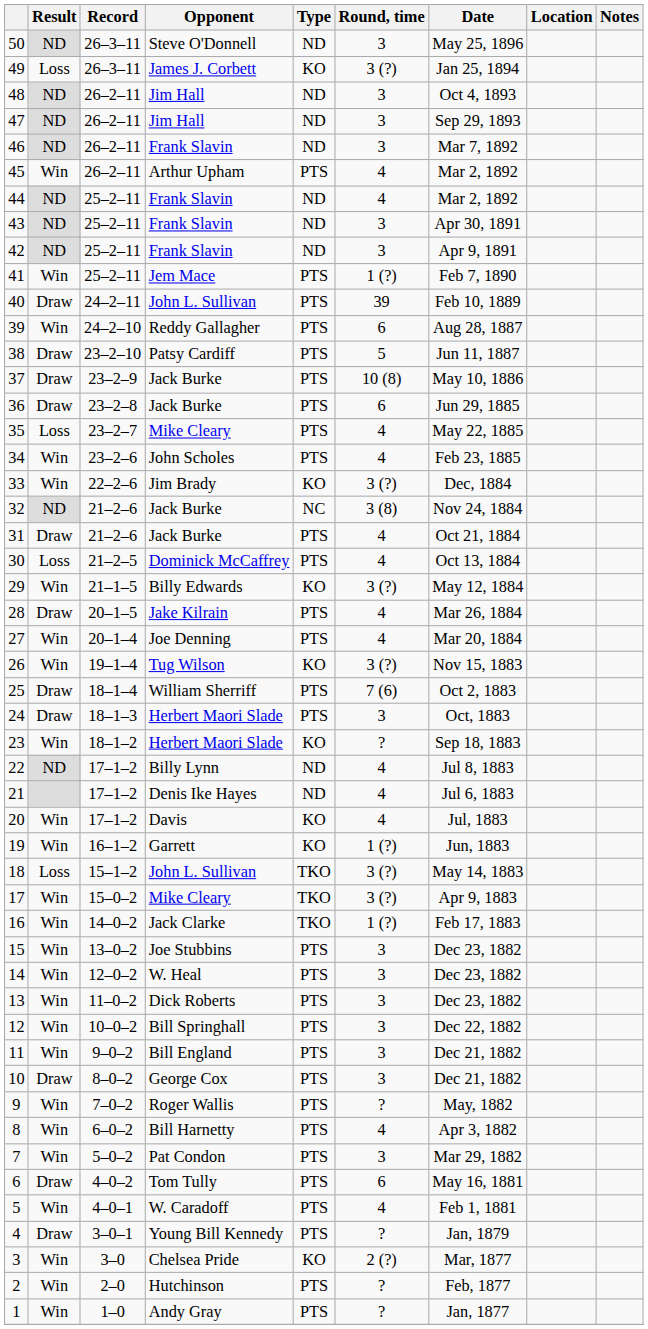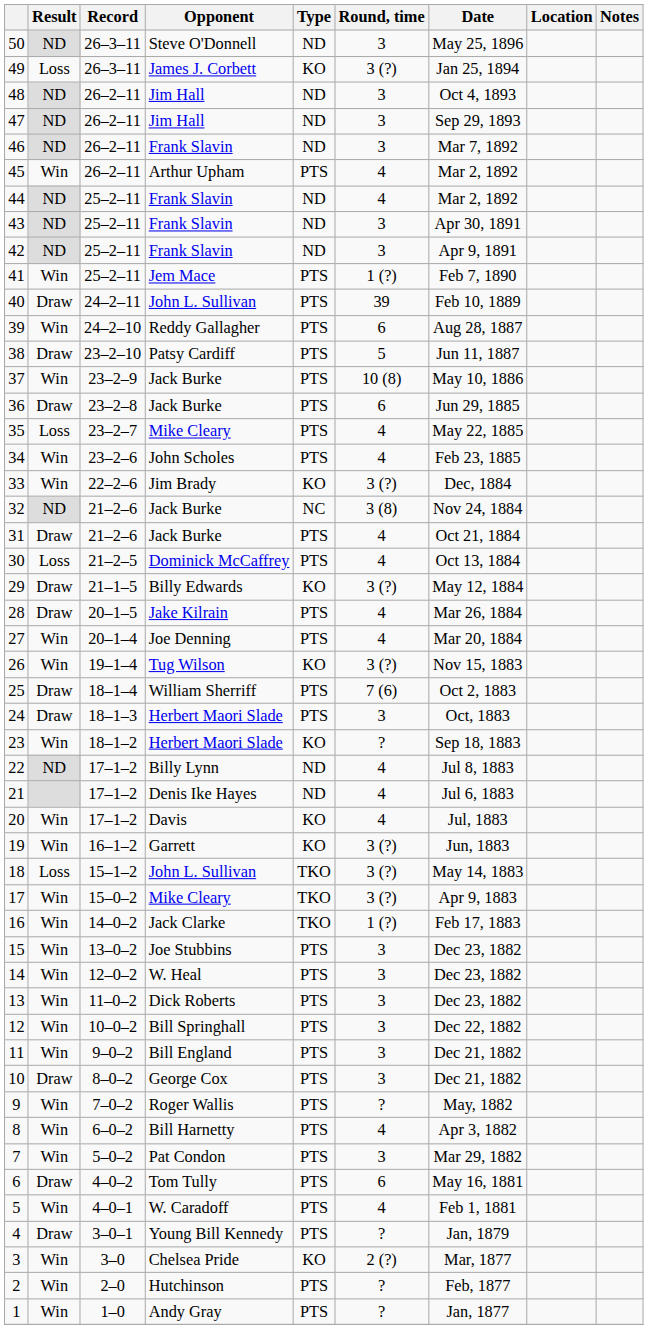 <table class="wikitable" style="text-align:center">
 <tr>
 <th></th>
 <th>Result</th>
 <th>Record</th>
 <th>Opponent</th>
 <th>Type</th>
 <th>Round, time</th>
 <th>Date</th>
 <th>Location</th>
 <th>Notes</th>
 </tr>
 <tr>
 <td>50</td>
 <td style="background:#DDD">ND</td>
 <td>26–3–11 </td>
 <td align=left>Steve O'Donnell</td>
 <td>ND</td>
 <td>3</td>
 <td>May 25, 1896</td>
 <td style="text-align:left;"></td>
 <td></td>
 </tr>
 <tr>
 <td>49</td>
 <td>Loss</td>
 <td>26–3–11 </td>
 <td align=left><a href='#'>James J. Corbett</a></td>
 <td>KO</td>
 <td>3 (?)</td>
 <td>Jan 25, 1894</td>
 <td style="text-align:left;"></td>
 <td style="text-align:left;"></td>
 </tr>
 <tr>
 <td>48</td>
 <td style="background:#DDD">ND</td>
 <td>26–2–11 </td>
 <td align=left><a href='#'>Jim Hall</a></td>
 <td>ND</td>
 <td>3</td>
 <td>Oct 4, 1893</td>
 <td style="text-align:left;"></td>
 <td></td>
 </tr>
 <tr>
 <td>47</td>
 <td style="background:#DDD">ND</td>
 <td>26–2–11 </td>
 <td align=left><a href='#'>Jim Hall</a></td>
 <td>ND</td>
 <td>3</td>
 <td>Sep 29, 1893</td>
 <td style="text-align:left;"></td>
 <td></td>
 </tr>
 <tr>
 <td>46</td>
 <td style="background:#DDD">ND</td>
 <td>26–2–11 </td>
 <td align=left><a href='#'>Frank Slavin</a></td>
 <td>ND</td>
 <td>3</td>
 <td>Mar 7, 1892</td>
 <td style="text-align:left;"></td>
 <td></td>
 </tr>
 <tr>
 <td>45</td>
 <td>Win</td>
 <td>26–2–11 </td>
 <td align=left>Arthur Upham</td>
 <td>PTS</td>
 <td>4</td>
 <td>Mar 2, 1892</td>
 <td style="text-align:left;"></td>
 <td style="text-align:left;"></td>
 </tr>
 <tr>
 <td>44</td>
 <td style="background:#DDD">ND</td>
 <td>25–2–11 </td>
 <td align=left><a href='#'>Frank Slavin</a></td>
 <td>ND</td>
 <td>4</td>
 <td>Mar 2, 1892</td>
 <td style="text-align:left;"></td>
 <td></td>
 </tr>
 <tr>
 <td>43</td>
 <td style="background:#DDD">ND</td>
 <td>25–2–11 </td>
 <td align=left><a href='#'>Frank Slavin</a></td>
 <td>ND</td>
 <td>3</td>
 <td>Apr 30, 1891</td>
 <td style="text-align:left;"></td>
 <td></td>
 </tr>
 <tr>
 <td>42</td>
 <td style="background:#DDD">ND</td>
 <td>25–2–11 </td>
 <td align=left><a href='#'>Frank Slavin</a></td>
 <td>ND</td>
 <td>3</td>
 <td>Apr 9, 1891</td>
 <td style="text-align:left;"></td>
 <td></td>
 </tr>
 <tr>
 <td>41</td>
 <td>Win</td>
 <td>25–2–11 </td>
 <td align=left><a href='#'>Jem Mace</a></td>
 <td>PTS</td>
 <td>1 (?)</td>
 <td>Feb 7, 1890</td>
 <td style="text-align:left;"></td>
 <td></td>
 </tr>
 <tr>
 <td>40</td>
 <td>Draw</td>
 <td>24–2–11 </td>
 <td align=left><a href='#'>John L. Sullivan</a></td>
 <td>PTS</td>
 <td>39</td>
 <td>Feb 10, 1889</td>
 <td style="text-align:left;"></td>
 <td style="text-align:left;"></td>
 </tr>
 <tr>
 <td>39</td>
 <td>Win</td>
 <td>24–2–10 </td>
 <td align=left>Reddy Gallagher</td>
 <td>PTS</td>
 <td>6</td>
 <td>Aug 28, 1887</td>
 <td style="text-align:left;"></td>
 <td></td>
 </tr>
 <tr>
 <td>38</td>
 <td>Draw</td>
 <td>23–2–10 </td>
 <td align=left>Patsy Cardiff</td>
 <td>PTS</td>
 <td>5</td>
 <td>Jun 11, 1887</td>
 <td style="text-align:left;"></td>
 <td style="text-align:left;"></td>
 </tr>
 <tr>
 <td>37</td>
-<td>Draw</td>
+<td>Win</td>
 <td>23–2–9 </td>
 <td align=left>Jack Burke</td>
 <td>PTS</td>
 <td>10 (8)</td>
 <td>May 10, 1886</td>
 <td style="text-align:left;"></td>
 <td style="text-align:left;"></td>
 </tr>
 <tr>
 <td>36</td>
 <td>Draw</td>
 <td>23–2–8 </td>
 <td align=left>Jack Burke</td>
 <td>PTS</td>
 <td>6</td>
 <td>Jun 29, 1885</td>
 <td style="text-align:left;"></td>
 <td></td>
 </tr>
 <tr>
 <td>35</td>
 <td>Loss</td>
 <td>23–2–7 </td>
 <td align=left><a href='#'>Mike Cleary</a></td>
 <td>PTS</td>
 <td>4</td>
 <td>May 22, 1885</td>
 <td style="text-align:left;"></td>
 <td></td>
 </tr>
 <tr>
 <td>34</td>
 <td>Win</td>
 <td>23–2–6 </td>
 <td align=left>John Scholes</td>
 <td>PTS</td>
 <td>4</td>
 <td>Feb 23, 1885</td>
 <td style="text-align:left;"></td>
 <td></td>
 </tr>
 <tr>
 <td>33</td>
 <td>Win</td>
 <td>22–2–6 </td>
 <td align=left>Jim Brady</td>
 <td>KO</td>
 <td>3 (?)</td>
 <td>Dec, 1884</td>
 <td style="text-align:left;"></td>
 <td style="text-align:left;"></td>
 </tr>
 <tr>
 <td>32</td>
 <td style="background:#DDD">ND</td>
 <td>21–2–6 </td>
 <td align=left>Jack Burke</td>
 <td>NC</td>
 <td>3 (8)</td>
 <td>Nov 24, 1884</td>
 <td style="text-align:left;"></td>
 <td></td>
 </tr>
 <tr>
 <td>31</td>
 <td>Draw</td>
 <td>21–2–6 </td>
 <td align=left>Jack Burke</td>
 <td>PTS</td>
 <td>4</td>
 <td>Oct 21, 1884</td>
 <td style="text-align:left;"></td>
 <td></td>
 </tr>
 <tr>
 <td>30</td>
 <td>Loss</td>
 <td>21–2–5 </td>
 <td align=left><a href='#'>Dominick McCaffrey</a></td>
 <td>PTS</td>
 <td>4</td>
 <td>Oct 13, 1884</td>
 <td style="text-align:left;"></td>
 <td></td>
 </tr>
 <tr>
 <td>29</td>
-<td>Win</td>
+<td>Draw</td>
 <td>21–1–5 </td>
 <td align=left>Billy Edwards</td>
 <td>KO</td>
 <td>3 (?)</td>
 <td>May 12, 1884</td>
 <td style="text-align:left;"></td>
 <td style="text-align:left;"></td>
 </tr>
 <tr>
 <td>28</td>
 <td>Draw</td>
 <td>20–1–5 </td>
 <td align=left><a href='#'>Jake Kilrain</a></td>
 <td>PTS</td>
 <td>4</td>
 <td>Mar 26, 1884</td>
 <td style="text-align:left;"></td>
 <td></td>
 </tr>
 <tr>
 <td>27</td>
 <td>Win</td>
 <td>20–1–4 </td>
 <td align=left>Joe Denning</td>
 <td>PTS</td>
 <td>4</td>
 <td>Mar 20, 1884</td>
 <td style="text-align:left;"></td>
 <td></td>
 </tr>
 <tr>
 <td>26</td>
 <td>Win</td>
 <td>19–1–4 </td>
 <td align=left><a href='#'>Tug Wilson</a></td>
 <td>KO</td>
 <td>3 (?)</td>
 <td>Nov 15, 1883</td>
 <td style="text-align:left;"></td>
 <td></td>
 </tr>
 <tr>
 <td>25</td>
 <td>Draw</td>
 <td>18–1–4 </td>
 <td align=left>William Sherriff</td>
 <td>PTS</td>
 <td>7 (6)</td>
 <td>Oct 2, 1883</td>
 <td style="text-align:left;"></td>
 <td style="text-align:left;"></td>
 </tr>
 <tr>
 <td>24</td>
 <td>Draw</td>
 <td>18–1–3 </td>
 <td align=left><a href='#'>Herbert Maori Slade</a></td>
 <td>PTS</td>
 <td>3</td>
 <td>Oct, 1883</td>
 <td style="text-align:left;"></td>
 <td></td>
 </tr>
 <tr>
 <td>23</td>
 <td>Win</td>
 <td>18–1–2 </td>
 <td align=left><a href='#'>Herbert Maori Slade</a></td>
 <td>KO</td>
 <td>?</td>
 <td>Sep 18, 1883</td>
 <td style="text-align:left;"></td>
 <td></td>
 </tr>
 <tr>
 <td>22</td>
 <td style="background:#DDD">ND</td>
 <td>17–1–2 </td>
 <td align=left>Billy Lynn</td>
 <td>ND</td>
 <td>4</td>
 <td>Jul 8, 1883</td>
 <td style="text-align:left;"></td>
 <td></td>
 </tr>
 <tr>
 <td>21</td>
 <td style="background:#DDD"></td>
 <td>17–1–2 </td>
 <td align=left>Denis Ike Hayes</td>
 <td>ND</td>
 <td>4</td>
 <td>Jul 6, 1883</td>
 <td style="text-align:left;"></td>
 <td></td>
 </tr>
 <tr>
 <td>20</td>
 <td>Win</td>
 <td>17–1–2</td>
 <td align=left>Davis</td>
 <td>KO</td>
 <td>4</td>
 <td>Jul, 1883</td>
 <td style="text-align:left;"></td>
 <td></td>
 </tr>
 <tr>
 <td>19</td>
 <td>Win</td>
 <td>16–1–2</td>
 <td align=left>Garrett</td>
 <td>KO</td>
-<td>1 (?)</td>
+<td>3 (?)</td>
 <td>Jun, 1883</td>
 <td style="text-align:left;"></td>
 <td></td>
 </tr>
 <tr>
 <td>18</td>
 <td>Loss</td>
 <td>15–1–2</td>
 <td align=left><a href='#'>John L. Sullivan</a></td>
 <td>TKO</td>
 <td>3 (?)</td>
 <td>May 14, 1883</td>
 <td style="text-align:left;"></td>
 <td></td>
 </tr>
 <tr>
 <td>17</td>
 <td>Win</td>
 <td>15–0–2</td>
 <td align=left><a href='#'>Mike Cleary</a></td>
 <td>TKO</td>
 <td>3 (?)</td>
 <td>Apr 9, 1883</td>
 <td style="text-align:left;"></td>
 <td style="text-align:left;"></td>
 </tr>
 <tr>
 <td>16</td>
 <td>Win</td>
 <td>14–0–2</td>
 <td align=left>Jack Clarke</td>
 <td>TKO</td>
 <td>1 (?)</td>
 <td>Feb 17, 1883</td>
 <td style="text-align:left;"></td>
 <td></td>
 </tr>
 <tr>
 <td>15</td>
 <td>Win</td>
 <td>13–0–2</td>
 <td align=left>Joe Stubbins</td>
 <td>PTS</td>
 <td>3</td>
 <td>Dec 23, 1882</td>
 <td style="text-align:left;"></td>
 <td style="text-align:left;"></td>
 </tr>
 <tr>
 <td>14</td>
 <td>Win</td>
 <td>12–0–2</td>
 <td align=left>W. Heal</td>
 <td>PTS</td>
 <td>3</td>
 <td>Dec 23, 1882</td>
 <td style="text-align:left;"></td>
 <td style="text-align:left;"></td>
 </tr>
 <tr>
 <td>13</td>
 <td>Win</td>
 <td>11–0–2</td>
 <td align=left>Dick Roberts</td>
 <td>PTS</td>
 <td>3</td>
 <td>Dec 23, 1882</td>
 <td style="text-align:left;"></td>
 <td></td>
 </tr>
 <tr>
 <td>12</td>
 <td>Win</td>
 <td>10–0–2</td>
 <td align=left>Bill Springhall</td>
 <td>PTS</td>
 <td>3</td>
 <td>Dec 22, 1882</td>
 <td style="text-align:left;"></td>
 <td></td>
 </tr>
 <tr>
 <td>11</td>
 <td>Win</td>
 <td>9–0–2</td>
 <td align=left>Bill England</td>
 <td>PTS</td>
 <td>3</td>
 <td>Dec 21, 1882</td>
 <td style="text-align:left;"></td>
 <td style="text-align:left;"></td>
 </tr>
 <tr>
 <td>10</td>
 <td>Draw</td>
 <td>8–0–2</td>
 <td align=left>George Cox</td>
 <td>PTS</td>
 <td>3</td>
 <td>Dec 21, 1882</td>
 <td style="text-align:left;"></td>
 <td></td>
 </tr>
 <tr>
 <td>9</td>
 <td>Win</td>
 <td>7–0–2</td>
 <td align=left>Roger Wallis</td>
 <td>PTS</td>
 <td>?</td>
 <td>May, 1882</td>
 <td style="text-align:left;"></td>
 <td></td>
 </tr>
 <tr>
 <td>8</td>
 <td>Win</td>
 <td>6–0–2</td>
 <td align=left>Bill Harnetty</td>
 <td>PTS</td>
 <td>4</td>
 <td>Apr 3, 1882</td>
 <td style="text-align:left;"></td>
 <td></td>
 </tr>
 <tr>
 <td>7</td>
 <td>Win</td>
 <td>5–0–2</td>
 <td align=left>Pat Condon</td>
 <td>PTS</td>
 <td>3</td>
 <td>Mar 29, 1882</td>
 <td style="text-align:left;"></td>
 <td></td>
 </tr>
 <tr>
 <td>6</td>
 <td>Draw</td>
 <td>4–0–2</td>
 <td align=left>Tom Tully</td>
 <td>PTS</td>
 <td>6</td>
 <td>May 16, 1881</td>
 <td style="text-align:left;"></td>
 <td></td>
 </tr>
 <tr>
 <td>5</td>
 <td>Win</td>
 <td>4–0–1</td>
 <td align=left>W. Caradoff</td>
 <td>PTS</td>
 <td>4</td>
 <td>Feb 1, 1881</td>
 <td style="text-align:left;"></td>
 <td></td>
 </tr>
 <tr>
 <td>4</td>
 <td>Draw</td>
 <td>3–0–1</td>
 <td align=left>Young Bill Kennedy</td>
 <td>PTS</td>
 <td>?</td>
 <td>Jan, 1879</td>
 <td style="text-align:left;"></td>
 <td style="text-align:left;"></td>
 </tr>
 <tr>
 <td>3</td>
 <td>Win</td>
 <td>3–0</td>
 <td align=left>Chelsea Pride</td>
 <td>KO</td>
 <td>2 (?)</td>
 <td>Mar, 1877</td>
 <td style="text-align:left;"></td>
 <td style="text-align:left;"></td>
 </tr>
 <tr>
 <td>2</td>
 <td>Win</td>
 <td>2–0</td>
 <td align=left>Hutchinson</td>
 <td>PTS</td>
 <td>?</td>
 <td>Feb, 1877</td>
 <td style="text-align:left;"></td>
 <td style="text-align:left;"></td>
 </tr>
 <tr>
 <td>1</td>
 <td>Win</td>
 <td>1–0</td>
 <td align=left>Andy Gray</td>
 <td>PTS</td>
 <td>?</td>
 <td>Jan, 1877</td>
 <td style="text-align:left;"></td>
 <td style="text-align:left;"></td>
 </tr>
 <tr>
 </tr>
 </table>
